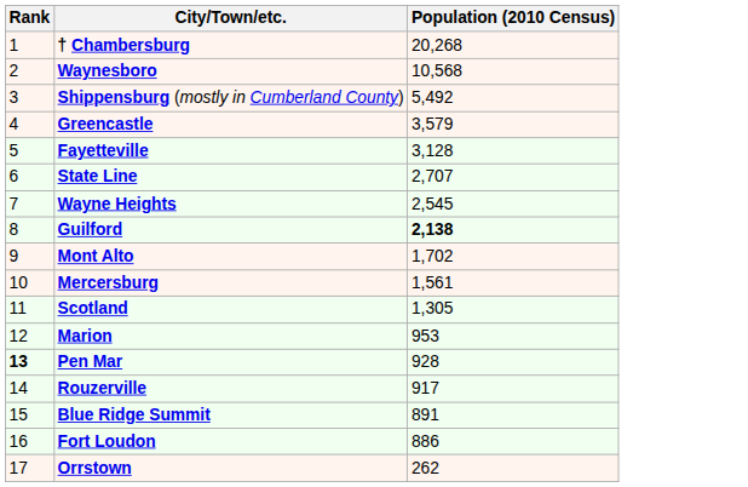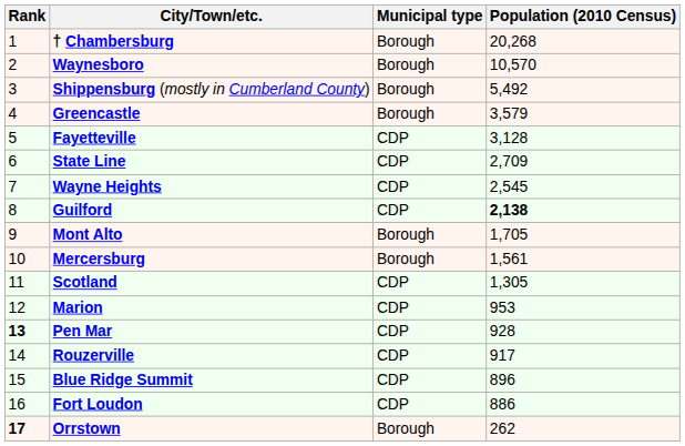 <table class="wikitable sortable">
 <tr>
 <th>Rank</th>
 <th>City/Town/etc.</th>
+<th>Municipal type</th>
 <th>Population (2010 Census)</th>
 </tr>
 <tr style="background-color:#FFF5EE;">
 <td>1</td>
 <td><strong>†</strong> <strong><a href='#'>Chambersburg</a></strong></td>
+<td>Borough</td>
 <td>20,268</td>
 </tr>
 <tr style="background-color:#FFF5EE;">
 <td>2</td>
 <td><strong><a href='#'>Waynesboro</a></strong></td>
-<td>10,568</td>
+<td>Borough</td>
+<td>10,570</td>
 </tr>
 <tr style="background-color:#FFF5EE;">
 <td>3</td>
 <td><strong><a href='#'>Shippensburg</a></strong> (<em>mostly in <a href='#'>Cumberland County</a></em>)</td>
+<td>Borough</td>
 <td>5,492</td>
 </tr>
 <tr style="background-color:#FFF5EE;">
 <td>4</td>
 <td><strong><a href='#'>Greencastle</a></strong></td>
+<td>Borough</td>
 <td>3,579</td>
 </tr>
 <tr style="background-color:#F0FFF0;">
 <td>5</td>
 <td><strong><a href='#'>Fayetteville</a></strong></td>
+<td>CDP</td>
 <td>3,128</td>
 </tr>
 <tr style="background-color:#F0FFF0;">
 <td>6</td>
 <td><strong><a href='#'>State Line</a></strong></td>
-<td>2,707</td>
+<td>CDP</td>
+<td>2,709</td>
 </tr>
 <tr style="background-color:#F0FFF0;">
 <td>7</td>
 <td><strong><a href='#'>Wayne Heights</a></strong></td>
+<td>CDP</td>
 <td>2,545</td>
 </tr>
 <tr style="background-color:#F0FFF0;">
 <td>8</td>
 <td><strong><a href='#'>Guilford</a></strong></td>
+<td>CDP</td>
 <td><strong>2,138</strong></td>
 </tr>
 <tr style="background-color:#FFF5EE;">
 <td>9</td>
 <td><strong><a href='#'>Mont Alto</a></strong></td>
-<td>1,702</td>
+<td>Borough</td>
+<td>1,705</td>
 </tr>
 <tr style="background-color:#FFF5EE;">
 <td>10</td>
 <td><strong><a href='#'>Mercersburg</a></strong></td>
+<td>Borough</td>
 <td>1,561</td>
 </tr>
 <tr style="background-color:#F0FFF0;">
 <td>11</td>
 <td><strong><a href='#'>Scotland</a></strong></td>
+<td>CDP</td>
 <td>1,305</td>
 </tr>
 <tr style="background-color:#F0FFF0;">
 <td>12</td>
 <td><strong><a href='#'>Marion</a></strong></td>
+<td>CDP</td>
 <td>953</td>
 </tr>
 <tr style="background-color:#F0FFF0;">
 <td><strong>13</strong></td>
 <td><strong><a href='#'>Pen Mar</a></strong></td>
+<td>CDP</td>
 <td>928</td>
 </tr>
 <tr style="background-color:#F0FFF0;">
 <td>14</td>
 <td><strong><a href='#'>Rouzerville</a></strong></td>
+<td>CDP</td>
 <td>917</td>
 </tr>
 <tr style="background-color:#F0FFF0;">
 <td>15</td>
 <td><strong><a href='#'>Blue Ridge Summit</a></strong></td>
-<td>891</td>
+<td>CDP</td>
+<td>896</td>
 </tr>
 <tr style="background-color:#F0FFF0;">
 <td>16</td>
 <td><strong><a href='#'>Fort Loudon</a></strong></td>
+<td>CDP</td>
 <td>886</td>
 </tr>
 <tr style="background-color:#FFF5EE;">
-<td>17</td>
+<td><strong>17</strong></td>
 <td><strong><a href='#'>Orrstown</a></strong></td>
+<td>Borough</td>
 <td>262</td>
 </tr>
 </table>
